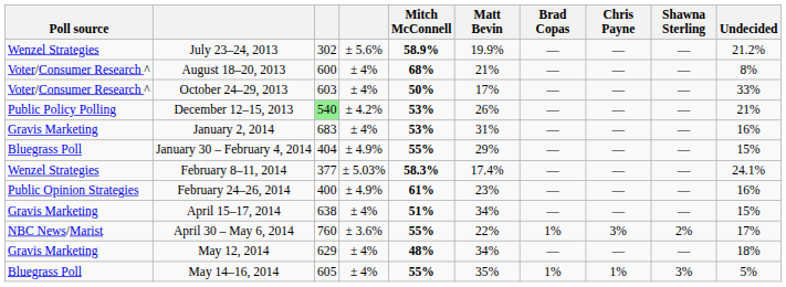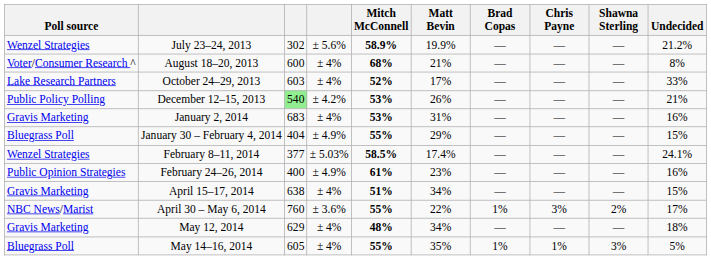 <table class="wikitable" style="text-align:center">
 <tr valign= bottom>
 <th>Poll source</th>
 <th></th>
 <th></th>
 <th></th>
 <th style="width:75px;">Mitch<br>McConnell</th>
 <th style="width:75px;">Matt<br>Bevin</th>
 <th style="width:75px;">Brad<br>Copas</th>
 <th style="width:75px;">Chris<br>Payne</th>
 <th style="width:75px;">Shawna<br>Sterling</th>
 <th>Undecided</th>
 </tr>
 <tr>
 <td align=left><a href='#'>Wenzel Strategies</a></td>
 <td>July 23–24, 2013</td>
 <td>302</td>
 <td>± 5.6%</td>
 <td><strong>58.9%</strong></td>
 <td>19.9%</td>
 <td>—</td>
 <td>—</td>
 <td>—</td>
 <td>21.2%</td>
 </tr>
 <tr>
 <td align=left><a href='#'>Voter</a>/<a href='#'>Consumer Research </a>^</td>
 <td>August 18–20, 2013</td>
 <td>600</td>
 <td>± 4%</td>
 <td><strong>68%</strong></td>
 <td>21%</td>
 <td>—</td>
 <td>—</td>
 <td>—</td>
 <td>8%</td>
 </tr>
 <tr>
-<td align=left><a href='#'>Voter</a>/<a href='#'>Consumer Research </a>^</td>
+<td align=left><a href='#'>Lake Research Partners</a></td>
 <td>October 24–29, 2013</td>
 <td>603</td>
 <td>± 4%</td>
-<td><strong>50%</strong></td>
+<td><strong>52%</strong></td>
 <td>17%</td>
 <td>—</td>
 <td>—</td>
 <td>—</td>
 <td>33%</td>
 </tr>
 <tr>
 <td align=left><a href='#'>Public Policy Polling</a></td>
 <td>December 12–15, 2013</td>
 <td style="background: lightgreen;">540</td>
 <td>± 4.2%</td>
 <td><strong>53%</strong></td>
 <td>26%</td>
 <td>—</td>
 <td>—</td>
 <td>—</td>
 <td>21%</td>
 </tr>
 <tr>
 <td align=left><a href='#'>Gravis Marketing</a></td>
 <td>January 2, 2014</td>
 <td>683</td>
 <td>± 4%</td>
 <td><strong>53%</strong></td>
 <td>31%</td>
 <td>—</td>
 <td>—</td>
 <td>—</td>
 <td>16%</td>
 </tr>
 <tr>
 <td align=left><a href='#'>Bluegrass Poll</a></td>
 <td>January 30 – February 4, 2014</td>
 <td>404</td>
 <td>± 4.9%</td>
 <td><strong>55%</strong></td>
 <td>29%</td>
 <td>—</td>
 <td>—</td>
 <td>—</td>
 <td>15%</td>
 </tr>
 <tr>
 <td align=left><a href='#'>Wenzel Strategies</a></td>
 <td>February 8–11, 2014</td>
 <td>377</td>
 <td>± 5.03%</td>
-<td><strong>58.3%</strong></td>
+<td><strong>58.5%</strong></td>
 <td>17.4%</td>
 <td>—</td>
 <td>—</td>
 <td>—</td>
 <td>24.1%</td>
 </tr>
 <tr>
 <td align=left><a href='#'>Public Opinion Strategies</a></td>
 <td>February 24–26, 2014</td>
 <td>400</td>
 <td>± 4.9%</td>
 <td><strong>61%</strong></td>
 <td>23%</td>
 <td>—</td>
 <td>—</td>
 <td>—</td>
 <td>16%</td>
 </tr>
 <tr>
 <td align=left><a href='#'>Gravis Marketing</a></td>
 <td>April 15–17, 2014</td>
 <td>638</td>
 <td>± 4%</td>
 <td><strong>51%</strong></td>
 <td>34%</td>
 <td>—</td>
 <td>—</td>
 <td>—</td>
 <td>15%</td>
 </tr>
 <tr>
 <td align=left><a href='#'>NBC News</a>/<a href='#'>Marist</a></td>
 <td>April 30 – May 6, 2014</td>
 <td>760</td>
 <td>± 3.6%</td>
 <td><strong>55%</strong></td>
 <td>22%</td>
 <td>1%</td>
 <td>3%</td>
 <td>2%</td>
 <td>17%</td>
 </tr>
 <tr>
 <td align=left><a href='#'>Gravis Marketing</a></td>
 <td>May 12, 2014</td>
 <td>629</td>
 <td>± 4%</td>
 <td><strong>48%</strong></td>
 <td>34%</td>
 <td>—</td>
 <td>—</td>
 <td>—</td>
 <td>18%</td>
 </tr>
 <tr>
 <td align=left><a href='#'>Bluegrass Poll</a></td>
 <td>May 14–16, 2014</td>
 <td>605</td>
 <td>± 4%</td>
 <td><strong>55%</strong></td>
 <td>35%</td>
 <td>1%</td>
 <td>1%</td>
 <td>3%</td>
 <td>5%</td>
 </tr>
 </table>
